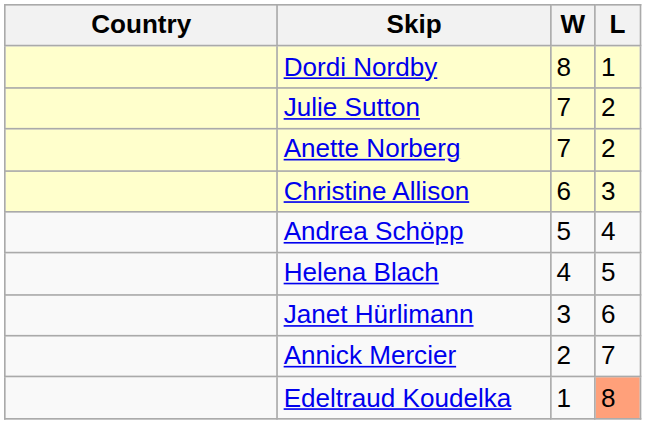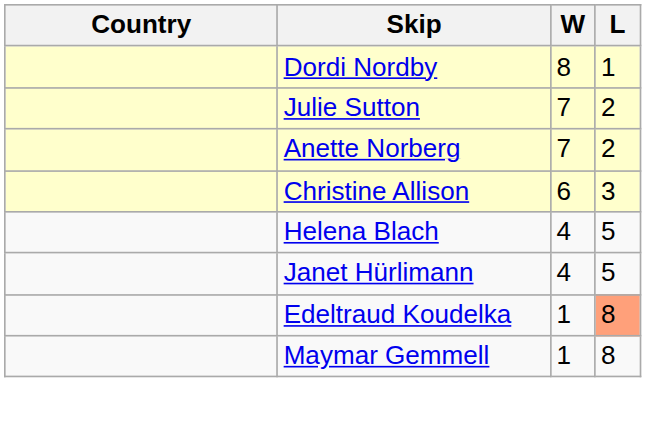 <table class="wikitable">
 <tr>
 <th bgcolor="#efefef" width="160">Country</th>
 <th bgcolor="#efefef" width="160">Skip</th>
 <th bgcolor="#efefef" width="20">W</th>
 <th bgcolor="#efefef" width="20">L</th>
 </tr>
 <tr bgcolor="#ffffcc">
 <td></td>
 <td><a href='#'>Dordi Nordby</a></td>
 <td>8</td>
 <td>1</td>
 </tr>
 <tr bgcolor="#ffffcc">
 <td></td>
 <td><a href='#'>Julie Sutton</a></td>
 <td>7</td>
 <td>2</td>
 </tr>
 <tr bgcolor="#ffffcc">
 <td></td>
 <td><a href='#'>Anette Norberg</a></td>
 <td>7</td>
 <td>2</td>
 </tr>
 <tr bgcolor="#ffffcc">
 <td></td>
 <td><a href='#'>Christine Allison</a></td>
 <td>6</td>
 <td>3</td>
 </tr>
 <tr>
 <td></td>
-<td><a href='#'>Andrea Schöpp</a></td>
-<td>5</td>
-<td>4</td>
-</tr>
-<tr>
-<td></td>
 <td><a href='#'>Helena Blach</a></td>
 <td>4</td>
 <td>5</td>
 </tr>
 <tr>
 <td></td>
 <td><a href='#'>Janet Hürlimann</a></td>
-<td>3</td>
-<td>6</td>
-</tr>
-<tr>
-<td></td>
-<td><a href='#'>Annick Mercier</a></td>
-<td>2</td>
-<td>7</td>
+<td>4</td>
+<td>5</td>
 </tr>
 <tr>
 <td></td>
 <td><a href='#'>Edeltraud Koudelka</a></td>
 <td>1</td>
 <td style="background: lightsalmon;">8</td>
 </tr>
+<tr>
+<td></td>
+<td><a href='#'>Maymar Gemmell</a></td>
+<td>1</td>
+<td>8</td>
+</tr>
 </table>
